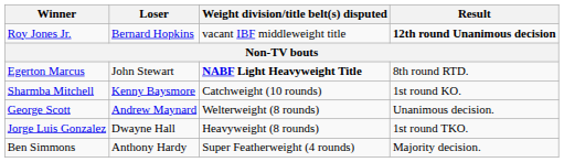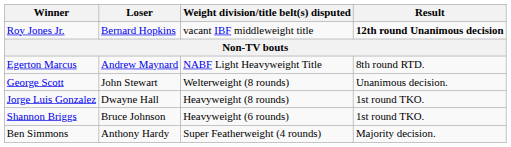 <table class=wikitable>
 <tr>
 <th>Winner</th>
 <th>Loser</th>
 <th>Weight division/title belt(s) disputed</th>
 <th>Result</th>
 </tr>
 <tr>
 <td> <a href='#'>Roy Jones Jr.</a></td>
 <td> <a href='#'>Bernard Hopkins</a></td>
 <td>vacant <a href='#'>IBF</a> middleweight title</td>
 <td><strong>12th round Unanimous decision</strong></td>
 </tr>
 <tr>
 <th colspan=4>Non-TV bouts</th>
 </tr>
 <tr>
 <td> <a href='#'>Egerton Marcus</a></td>
-<td> John Stewart</td>
-<td><strong><a href='#'>NABF</a> Light Heavyweight Title</strong></td>
+<td> <a href='#'>Andrew Maynard</a></td>
+<td><a href='#'>NABF</a> Light Heavyweight Title</td>
 <td>8th round RTD.</td>
 </tr>
 <tr>
-<td> <a href='#'>Sharmba Mitchell</a></td>
-<td> <a href='#'>Kenny Baysmore</a></td>
-<td>Catchweight (10 rounds)</td>
-<td>1st round KO.</td>
-</tr>
-<tr>
 <td> <a href='#'>George Scott</a></td>
-<td> <a href='#'>Andrew Maynard</a></td>
+<td> John Stewart</td>
 <td>Welterweight (8 rounds)</td>
 <td>Unanimous decision.</td>
 </tr>
 <tr>
 <td> <a href='#'>Jorge Luis Gonzalez</a></td>
 <td> Dwayne Hall</td>
 <td>Heavyweight (8 rounds)</td>
 <td>1st round TKO.</td>
 </tr>
 <tr>
+<td> <a href='#'>Shannon Briggs</a></td>
+<td> Bruce Johnson</td>
+<td>Heavyweight (6 rounds)</td>
+<td>1st round TKO.</td>
+</tr>
+<tr>
 <td> Ben Simmons</td>
 <td> Anthony Hardy</td>
 <td>Super Featherweight  (4 rounds)</td>
 <td>Majority decision.</td>
 </tr>
 </table>
